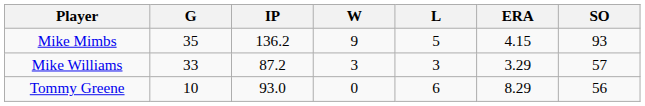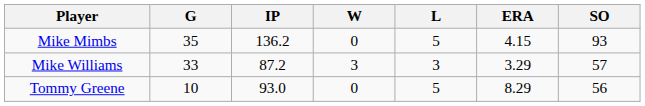 <table class="wikitable sortable">
 <tr>
 <th bgcolor="#DDDDFF" width="16%">Player</th>
 <th bgcolor="#DDDDFF" width="9%">G</th>
 <th bgcolor="#DDDDFF" width="9%">IP</th>
 <th bgcolor="#DDDDFF" width="9%">W</th>
 <th bgcolor="#DDDDFF" width="9%">L</th>
 <th bgcolor="#DDDDFF" width="9%">ERA</th>
 <th bgcolor="#DDDDFF" width="9%">SO</th>
 </tr>
 <tr align=center>
 <td><a href='#'>Mike Mimbs</a></td>
 <td>35</td>
 <td>136.2</td>
-<td>9</td>
+<td>0</td>
 <td>5</td>
 <td>4.15</td>
 <td>93</td>
 </tr>
 <tr align=center>
 <td><a href='#'>Mike Williams</a></td>
 <td>33</td>
 <td>87.2</td>
 <td>3</td>
 <td>3</td>
 <td>3.29</td>
 <td>57</td>
 </tr>
 <tr align=center>
 <td><a href='#'>Tommy Greene</a></td>
 <td>10</td>
 <td>93.0</td>
 <td>0</td>
-<td>6</td>
+<td>5</td>
 <td>8.29</td>
 <td>56</td>
 </tr>
 </table>
